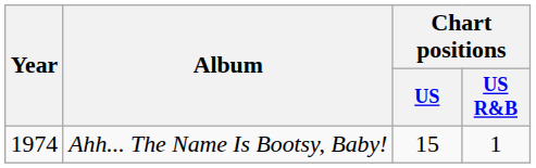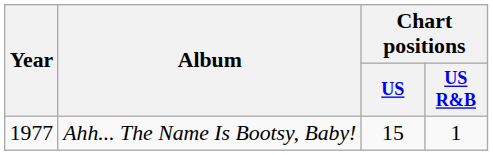 <table class="wikitable" style="text-align:center;">
 <tr>
 <th rowspan="2">Year</th>
 <th rowspan="2">Album</th>
 <th colspan="2">Chart positions</th>
 </tr>
 <tr style="font-size:smaller;">
 <th style="width:40px;"><a href='#'>US</a></th>
 <th style="width:40px;"><a href='#'>US<br>R&B</a></th>
 </tr>
 <tr>
-<td>1974</td>
+<td>1977</td>
 <td style="text-align:left;"><em>Ahh... The Name Is Bootsy, Baby!</em></td>
 <td>15</td>
 <td>1</td>
 </tr>
 </table>
